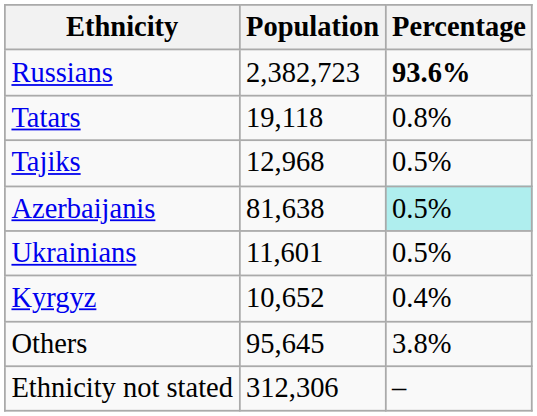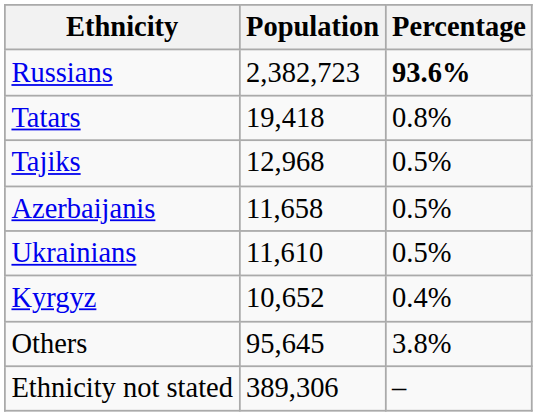 <table class="wikitable">
 <tr>
 <th>Ethnicity</th>
 <th>Population</th>
 <th>Percentage</th>
 </tr>
 <tr>
 <td><a href='#'>Russians</a></td>
 <td>2,382,723</td>
 <td><strong>93.6%</strong></td>
 </tr>
 <tr>
 <td><a href='#'>Tatars</a></td>
-<td>19,118</td>
+<td>19,418</td>
 <td>0.8%</td>
 </tr>
 <tr>
 <td><a href='#'>Tajiks</a></td>
 <td>12,968</td>
 <td>0.5%</td>
 </tr>
 <tr>
 <td><a href='#'>Azerbaijanis</a></td>
-<td>81,638</td>
-<td style="background: paleturquoise;">0.5%</td>
+<td>11,658</td>
+<td>0.5%</td>
 </tr>
 <tr>
 <td><a href='#'>Ukrainians</a></td>
-<td>11,601</td>
+<td>11,610</td>
 <td>0.5%</td>
 </tr>
 <tr>
 <td><a href='#'>Kyrgyz</a></td>
 <td>10,652</td>
 <td>0.4%</td>
 </tr>
 <tr>
 <td>Others</td>
 <td>95,645</td>
 <td>3.8%</td>
 </tr>
 <tr>
 <td>Ethnicity not stated</td>
-<td>312,306</td>
+<td>389,306</td>
 <td>–</td>
 </tr>
 </table>
